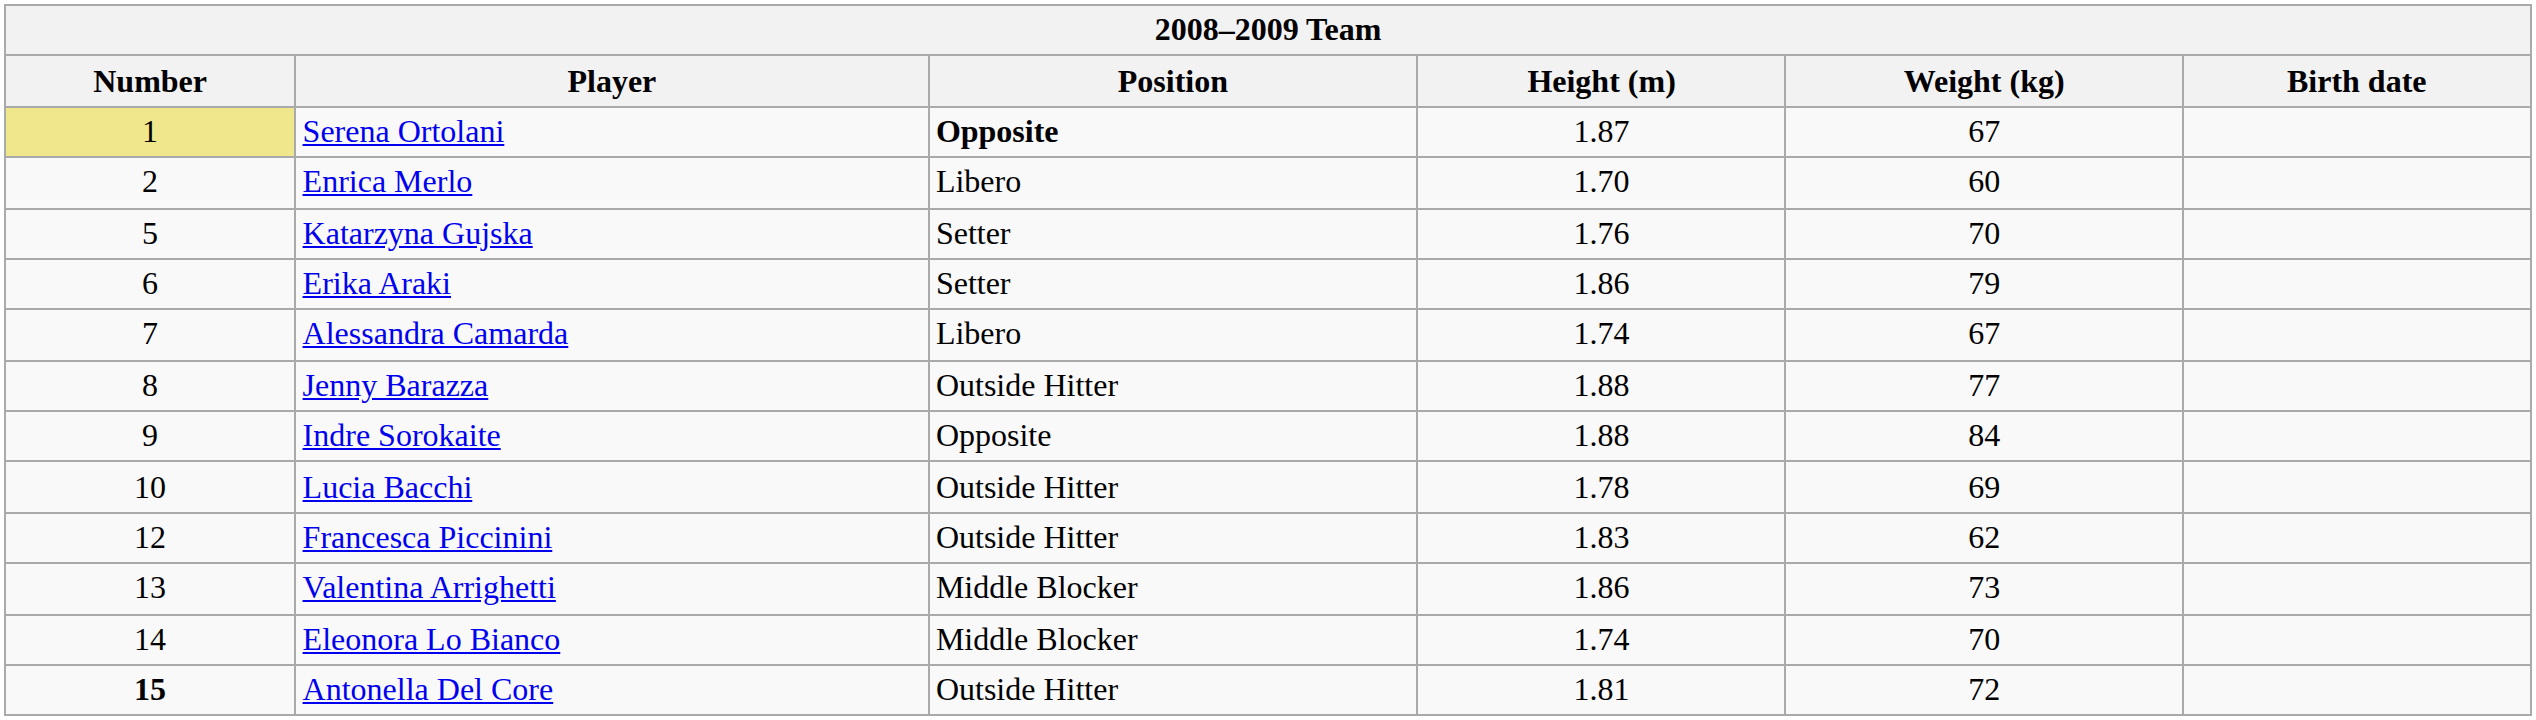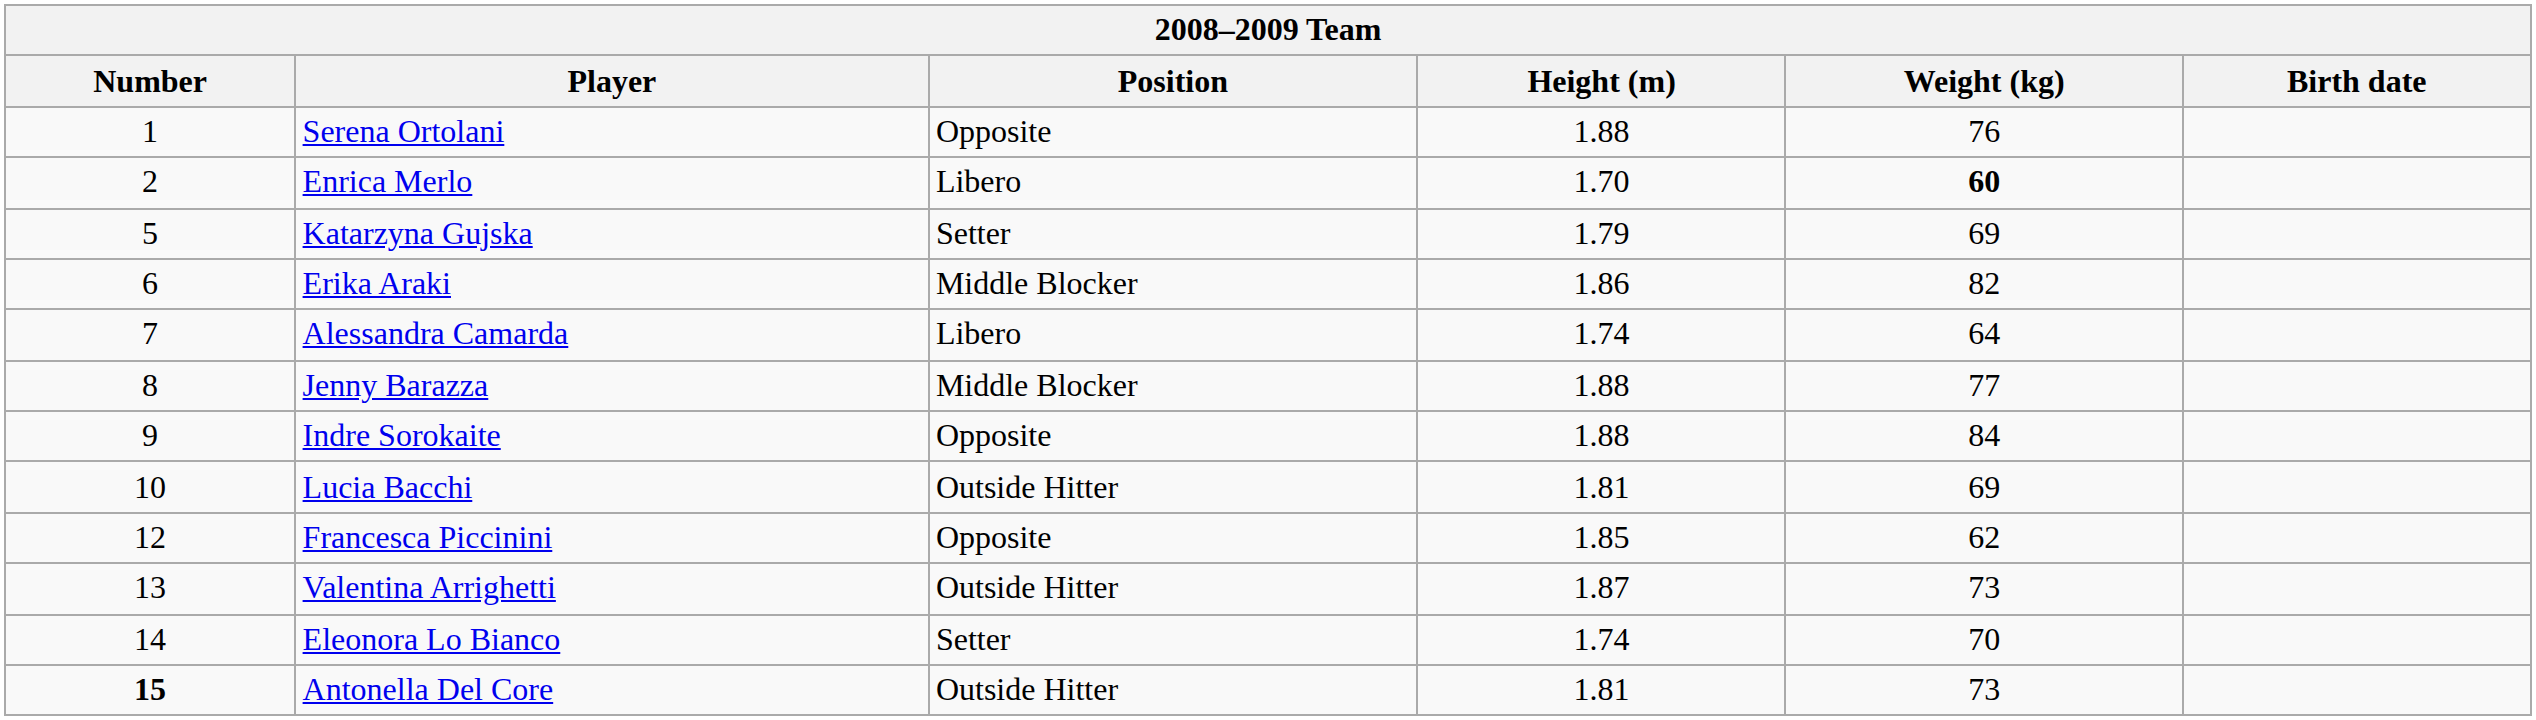 <table class="wikitable" style="width:100%;">
 <tr>
 <th colspan=6><strong>2008–2009 Team</strong></th>
 </tr>
 <tr>
 <th>Number</th>
 <th>Player</th>
 <th>Position</th>
 <th>Height (m)</th>
 <th>Weight (kg)</th>
 <th>Birth date</th>
 </tr>
 <tr>
-<td align=center style="background: khaki;">1</td>
+<td align=center>1</td>
 <td> <a href='#'>Serena Ortolani</a></td>
-<td><strong>Opposite</strong></td>
-<td align=center>1.87</td>
-<td align=center>67</td>
+<td>Opposite</td>
+<td align=center>1.88</td>
+<td align=center>76</td>
 <td></td>
 </tr>
 <tr>
 <td align=center>2</td>
 <td> <a href='#'>Enrica Merlo</a></td>
 <td>Libero</td>
 <td align=center>1.70</td>
-<td align=center>60</td>
+<td align=center><strong>60</strong></td>
 <td></td>
 </tr>
 <tr>
 <td align=center>5</td>
 <td> <a href='#'>Katarzyna Gujska</a></td>
 <td>Setter</td>
-<td align=center>1.76</td>
-<td align=center>70</td>
+<td align=center>1.79</td>
+<td align=center>69</td>
 <td></td>
 </tr>
 <tr>
 <td align=center>6</td>
 <td> <a href='#'>Erika Araki</a></td>
-<td>Setter</td>
+<td>Middle Blocker</td>
 <td align=center>1.86</td>
-<td align=center>79</td>
+<td align=center>82</td>
 <td></td>
 </tr>
 <tr>
 <td align=center>7</td>
 <td> <a href='#'>Alessandra Camarda</a></td>
 <td>Libero</td>
 <td align=center>1.74</td>
-<td align=center>67</td>
+<td align=center>64</td>
 <td></td>
 </tr>
 <tr>
 <td align=center>8</td>
 <td> <a href='#'>Jenny Barazza</a></td>
-<td>Outside Hitter</td>
+<td>Middle Blocker</td>
 <td align=center>1.88</td>
 <td align=center>77</td>
 <td></td>
 </tr>
 <tr>
 <td align=center>9</td>
 <td> <a href='#'>Indre Sorokaite</a></td>
 <td>Opposite</td>
 <td align=center>1.88</td>
 <td align=center>84</td>
 <td></td>
 </tr>
 <tr>
 <td align=center>10</td>
 <td> <a href='#'>Lucia Bacchi</a></td>
 <td>Outside Hitter</td>
-<td align=center>1.78</td>
+<td align=center>1.81</td>
 <td align=center>69</td>
 <td></td>
 </tr>
 <tr>
 <td align=center>12</td>
 <td> <a href='#'>Francesca Piccinini</a></td>
-<td>Outside Hitter</td>
-<td align=center>1.83</td>
+<td>Opposite</td>
+<td align=center>1.85</td>
 <td align=center>62</td>
 <td></td>
 </tr>
 <tr>
 <td align=center>13</td>
 <td> <a href='#'>Valentina Arrighetti</a></td>
-<td>Middle Blocker</td>
-<td align=center>1.86</td>
+<td>Outside Hitter</td>
+<td align=center>1.87</td>
 <td align=center>73</td>
 <td></td>
 </tr>
 <tr>
 <td align=center>14</td>
 <td> <a href='#'>Eleonora Lo Bianco</a></td>
-<td>Middle Blocker</td>
+<td>Setter</td>
 <td align=center>1.74</td>
 <td align=center>70</td>
 <td></td>
 </tr>
 <tr>
 <td align=center><strong>15</strong></td>
 <td> <a href='#'>Antonella Del Core</a></td>
 <td>Outside Hitter</td>
 <td align=center>1.81</td>
-<td align=center>72</td>
+<td align=center>73</td>
 <td></td>
 </tr>
 <tr>
 </tr>
 </table>
